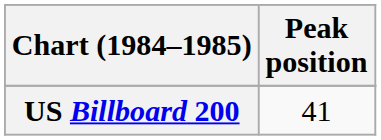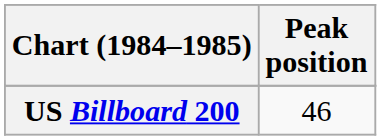 <table class="wikitable sortable plainrowheaders" style="text-align:center">
 <tr>
 <th scope="col">Chart (1984–1985)</th>
 <th scope="col">Peak<br>position</th>
 </tr>
 <tr>
 </tr>
 <tr>
 </tr>
 <tr>
 </tr>
 <tr>
 </tr>
 <tr>
 </tr>
 <tr>
 </tr>
 <tr>
 </tr>
 <tr>
 <th scope="row">US <a href='#'><em>Billboard</em> 200</a></th>
-<td>41</td>
+<td>46</td>
 </tr>
 </table>
